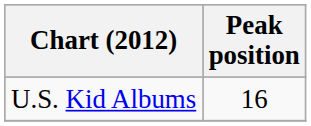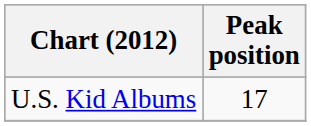 <table class="wikitable sortable">
 <tr>
 <th>Chart (2012)</th>
 <th>Peak<br>position</th>
 </tr>
 <tr>
 <td>U.S. <a href='#'>Kid Albums</a></td>
-<td align="center">16</td>
+<td align="center">17</td>
 </tr>
 <tr>
 </tr>
 </table>
